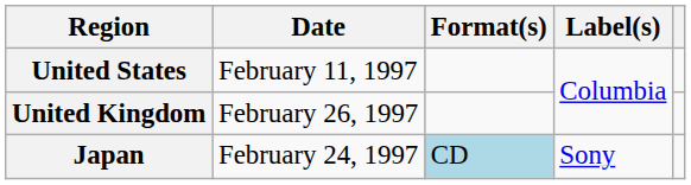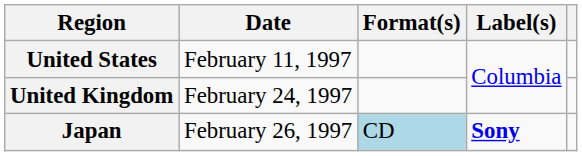 <table class="wikitable plainrowheaders">
 <tr>
 <th scope="col">Region</th>
 <th scope="col">Date</th>
 <th scope="col">Format(s)</th>
 <th scope="col">Label(s)</th>
 <th scope="col"></th>
 </tr>
 <tr>
 <th scope="row">United States</th>
 <td>February 11, 1997</td>
 <td></td>
 <td rowspan="2"><a href='#'>Columbia</a></td>
 <td align="center"></td>
 </tr>
 <tr>
 <th scope="row">United Kingdom</th>
-<td>February 26, 1997</td>
+<td>February 24, 1997</td>
 <td></td>
 <td align="center"></td>
 </tr>
 <tr>
 <th scope="row">Japan</th>
-<td>February 24, 1997</td>
+<td>February 26, 1997</td>
 <td style="background: lightblue;">CD</td>
-<td><a href='#'>Sony</a></td>
+<td><strong><a href='#'>Sony</a></strong></td>
 <td align="center"></td>
 </tr>
 </table>
